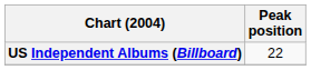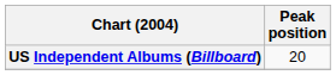 <table class="wikitable plainrowheaders sortable" style="text-align:center;" border="1">
 <tr>
 <th scope="col">Chart (2004)</th>
 <th scope="col">Peak<br>position</th>
 </tr>
 <tr>
 <th scope="row">US <a href='#'>Independent Albums</a> (<em><a href='#'>Billboard</a></em>)</th>
-<td>22</td>
+<td>20</td>
 </tr>
 <tr>
 </tr>
 </table>
